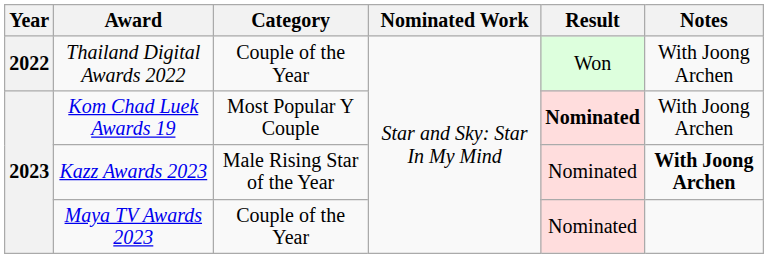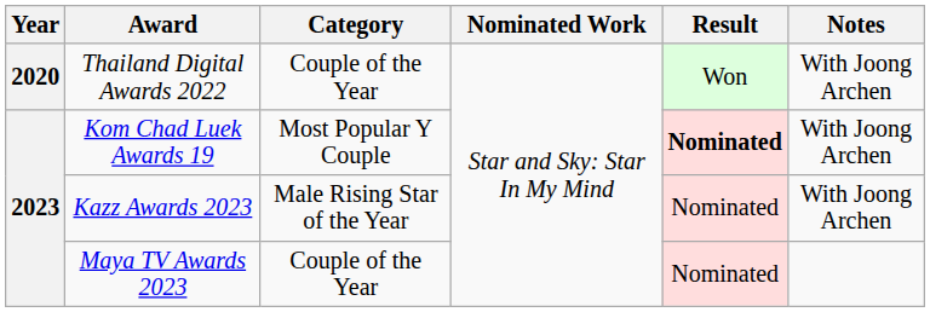 <table class="wikitable">
 <tr>
 <th>Year</th>
 <th>Award</th>
 <th>Category</th>
 <th>Nominated Work</th>
 <th>Result</th>
 <th>Notes</th>
 </tr>
 <tr align="center">
-<th rowspan="1">2022</th>
+<th rowspan="1">2020</th>
 <td><em>Thailand Digital Awards 2022</em></td>
 <td>Couple of the Year</td>
 <td rowspan="4"><em>Star and Sky: Star In My Mind</em></td>
 <td style="text-align: center; background: #ddffdd">Won</td>
 <td>With Joong Archen</td>
 </tr>
 <tr align="center">
 <th rowspan="3">2023</th>
 <td><em><a href='#'>Kom Chad Luek Awards 19</a></em></td>
 <td>Most Popular Y Couple</td>
 <td style="text-align: center; background: #ffdddd"><strong>Nominated</strong></td>
 <td>With Joong Archen</td>
 </tr>
 <tr align="center">
 <td><em><a href='#'>Kazz Awards 2023</a></em></td>
 <td>Male Rising Star of the Year</td>
 <td style="text-align: center; background: #ffdddd">Nominated</td>
-<td><strong>With Joong Archen</strong></td>
+<td>With Joong Archen</td>
 </tr>
 <tr align="center">
 <td><em><a href='#'>Maya TV Awards 2023</a></em></td>
 <td>Couple of the Year</td>
 <td style="text-align: center; background: #ffdddd">Nominated</td>
 <td></td>
 </tr>
 </table>
